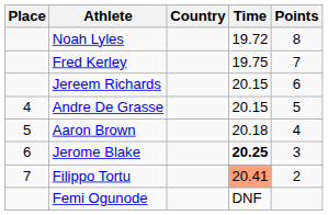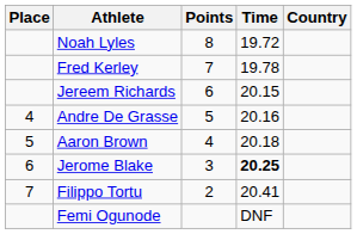 <table class="wikitable">
 <tr>
 <th>Place</th>
 <th>Athlete</th>
+<th>Points</th>
+<th>Time</th>
 <th>Country</th>
-<th>Time</th>
-<th>Points</th>
 </tr>
 <tr>
 <td align=center></td>
 <td><a href='#'>Noah Lyles</a></td>
+<td align=center>8</td>
+<td>19.72</td>
 <td></td>
-<td>19.72</td>
-<td align=center>8</td>
 </tr>
 <tr>
 <td align=center></td>
 <td><a href='#'>Fred Kerley</a></td>
+<td align=center>7</td>
+<td>19.78</td>
 <td></td>
-<td>19.75</td>
-<td align=center>7</td>
 </tr>
 <tr>
 <td align=center></td>
 <td><a href='#'>Jereem Richards</a></td>
+<td align=center>6</td>
+<td>20.15</td>
 <td></td>
-<td>20.15</td>
-<td align=center>6</td>
 </tr>
 <tr>
 <td align=center>4</td>
 <td><a href='#'>Andre De Grasse</a></td>
+<td align=center>5</td>
+<td>20.16</td>
 <td></td>
-<td>20.15</td>
-<td align=center>5</td>
 </tr>
 <tr>
 <td align=center>5</td>
 <td><a href='#'>Aaron Brown</a></td>
+<td align=center>4</td>
+<td>20.18</td>
 <td></td>
-<td>20.18</td>
-<td align=center>4</td>
 </tr>
 <tr>
 <td align=center>6</td>
 <td><a href='#'>Jerome Blake</a></td>
+<td align=center>3</td>
+<td><strong>20.25</strong></td>
 <td></td>
-<td><strong>20.25</strong></td>
-<td align=center>3</td>
 </tr>
 <tr>
 <td align=center>7</td>
 <td><a href='#'>Filippo Tortu</a></td>
+<td align=center>2</td>
+<td>20.41</td>
 <td></td>
-<td style="background: lightsalmon;">20.41</td>
-<td align=center>2</td>
 </tr>
 <tr>
 <td align=center></td>
 <td><a href='#'>Femi Ogunode</a></td>
+<td align=center></td>
+<td>DNF</td>
 <td></td>
-<td>DNF</td>
-<td align=center></td>
 </tr>
 </table>
